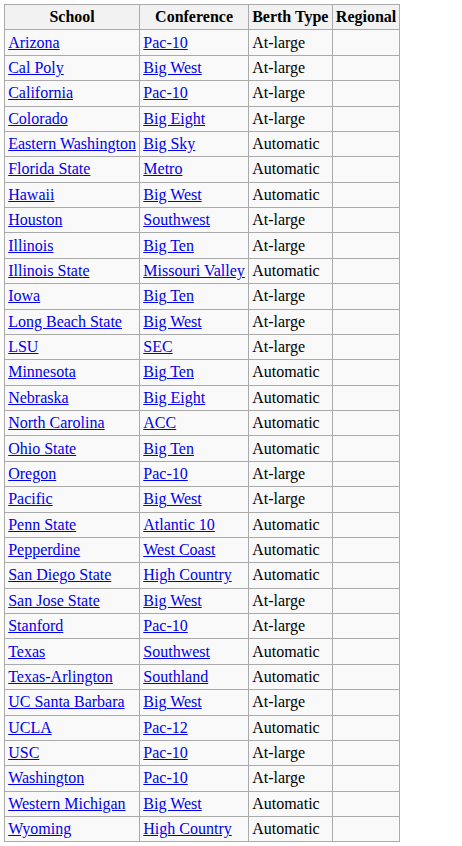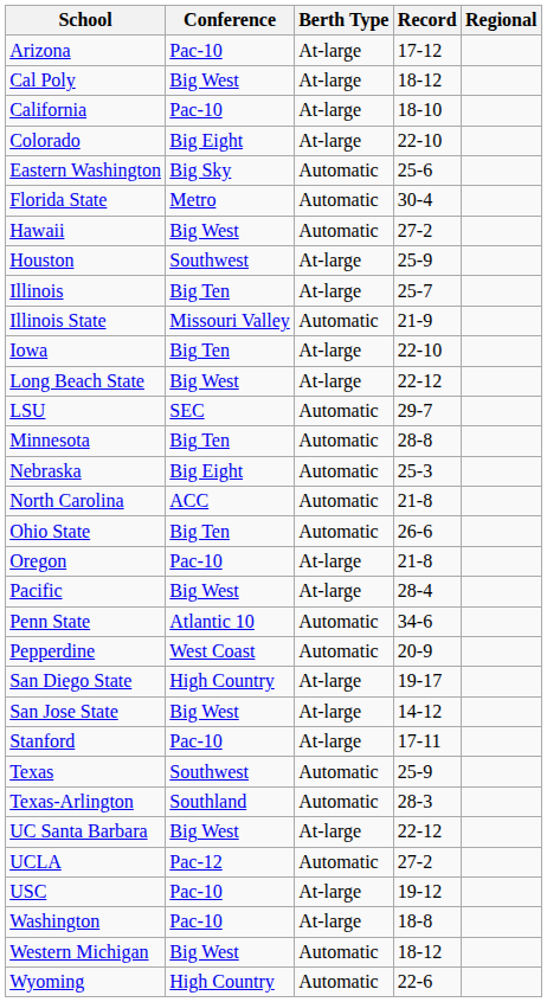 <table class="wikitable sortable">
 <tr>
 <th>School</th>
 <th>Conference</th>
 <th>Berth Type</th>
+<th>Record</th>
 <th>Regional</th>
 </tr>
 <tr>
 <td><a href='#'>Arizona</a></td>
 <td><a href='#'>Pac-10</a></td>
 <td>At-large</td>
+<td>17-12</td>
 <td></td>
 </tr>
 <tr>
 <td><a href='#'>Cal Poly</a></td>
 <td><a href='#'>Big West</a></td>
 <td>At-large</td>
+<td>18-12</td>
 <td></td>
 </tr>
 <tr>
 <td><a href='#'>California</a></td>
 <td><a href='#'>Pac-10</a></td>
 <td>At-large</td>
+<td>18-10</td>
 <td></td>
 </tr>
 <tr>
 <td><a href='#'>Colorado</a></td>
 <td><a href='#'>Big Eight</a></td>
 <td>At-large</td>
+<td>22-10</td>
 <td></td>
 </tr>
 <tr>
 <td><a href='#'>Eastern Washington</a></td>
 <td><a href='#'>Big Sky</a></td>
 <td>Automatic</td>
+<td>25-6</td>
 <td></td>
 </tr>
 <tr>
 <td><a href='#'>Florida State</a></td>
 <td><a href='#'>Metro</a></td>
 <td>Automatic</td>
+<td>30-4</td>
 <td></td>
 </tr>
 <tr>
 <td><a href='#'>Hawaii</a></td>
 <td><a href='#'>Big West</a></td>
 <td>Automatic</td>
+<td>27-2</td>
 <td></td>
 </tr>
 <tr>
 <td><a href='#'>Houston</a></td>
 <td><a href='#'>Southwest</a></td>
 <td>At-large</td>
+<td>25-9</td>
 <td></td>
 </tr>
 <tr>
 <td><a href='#'>Illinois</a></td>
 <td><a href='#'>Big Ten</a></td>
 <td>At-large</td>
+<td>25-7</td>
 <td></td>
 </tr>
 <tr>
 <td><a href='#'>Illinois State</a></td>
 <td><a href='#'>Missouri Valley</a></td>
 <td>Automatic</td>
+<td>21-9</td>
 <td></td>
 </tr>
 <tr>
 <td><a href='#'>Iowa</a></td>
 <td><a href='#'>Big Ten</a></td>
 <td>At-large</td>
+<td>22-10</td>
 <td></td>
 </tr>
 <tr>
 <td><a href='#'>Long Beach State</a></td>
 <td><a href='#'>Big West</a></td>
 <td>At-large</td>
+<td>22-12</td>
 <td></td>
 </tr>
 <tr>
 <td><a href='#'>LSU</a></td>
 <td><a href='#'>SEC</a></td>
-<td>At-large</td>
+<td>Automatic</td>
+<td>29-7</td>
 <td></td>
 </tr>
 <tr>
 <td><a href='#'>Minnesota</a></td>
 <td><a href='#'>Big Ten</a></td>
 <td>Automatic</td>
+<td>28-8</td>
 <td></td>
 </tr>
 <tr>
 <td><a href='#'>Nebraska</a></td>
 <td><a href='#'>Big Eight</a></td>
 <td>Automatic</td>
+<td>25-3</td>
 <td></td>
 </tr>
 <tr>
 <td><a href='#'>North Carolina</a></td>
 <td><a href='#'>ACC</a></td>
 <td>Automatic</td>
+<td>21-8</td>
 <td></td>
 </tr>
 <tr>
 <td><a href='#'>Ohio State</a></td>
 <td><a href='#'>Big Ten</a></td>
 <td>Automatic</td>
+<td>26-6</td>
 <td></td>
 </tr>
 <tr>
 <td><a href='#'>Oregon</a></td>
 <td><a href='#'>Pac-10</a></td>
 <td>At-large</td>
+<td>21-8</td>
 <td></td>
 </tr>
 <tr>
 <td><a href='#'>Pacific</a></td>
 <td><a href='#'>Big West</a></td>
 <td>At-large</td>
+<td>28-4</td>
 <td></td>
 </tr>
 <tr>
 <td><a href='#'>Penn State</a></td>
 <td><a href='#'>Atlantic 10</a></td>
 <td>Automatic</td>
+<td>34-6</td>
 <td></td>
 </tr>
 <tr>
 <td><a href='#'>Pepperdine</a></td>
 <td><a href='#'>West Coast</a></td>
 <td>Automatic</td>
+<td>20-9</td>
 <td></td>
 </tr>
 <tr>
 <td><a href='#'>San Diego State</a></td>
 <td><a href='#'>High Country</a></td>
-<td>Automatic</td>
+<td>At-large</td>
+<td>19-17</td>
 <td></td>
 </tr>
 <tr>
 <td><a href='#'>San Jose State</a></td>
 <td><a href='#'>Big West</a></td>
 <td>At-large</td>
+<td>14-12</td>
 <td></td>
 </tr>
 <tr>
 <td><a href='#'>Stanford</a></td>
 <td><a href='#'>Pac-10</a></td>
 <td>At-large</td>
+<td>17-11</td>
 <td></td>
 </tr>
 <tr>
 <td><a href='#'>Texas</a></td>
 <td><a href='#'>Southwest</a></td>
 <td>Automatic</td>
+<td>25-9</td>
 <td></td>
 </tr>
 <tr>
 <td><a href='#'>Texas-Arlington</a></td>
 <td><a href='#'>Southland</a></td>
 <td>Automatic</td>
+<td>28-3</td>
 <td></td>
 </tr>
 <tr>
 <td><a href='#'>UC Santa Barbara</a></td>
 <td><a href='#'>Big West</a></td>
 <td>At-large</td>
+<td>22-12</td>
 <td></td>
 </tr>
 <tr>
 <td><a href='#'>UCLA</a></td>
 <td><a href='#'>Pac-12</a></td>
 <td>Automatic</td>
+<td>27-2</td>
 <td></td>
 </tr>
 <tr>
 <td><a href='#'>USC</a></td>
 <td><a href='#'>Pac-10</a></td>
 <td>At-large</td>
+<td>19-12</td>
 <td></td>
 </tr>
 <tr>
 <td><a href='#'>Washington</a></td>
 <td><a href='#'>Pac-10</a></td>
 <td>At-large</td>
+<td>18-8</td>
 <td></td>
 </tr>
 <tr>
 <td><a href='#'>Western Michigan</a></td>
 <td><a href='#'>Big West</a></td>
 <td>Automatic</td>
+<td>18-12</td>
 <td></td>
 </tr>
 <tr>
 <td><a href='#'>Wyoming</a></td>
 <td><a href='#'>High Country</a></td>
 <td>Automatic</td>
+<td>22-6</td>
 <td></td>
 </tr>
 </table>
